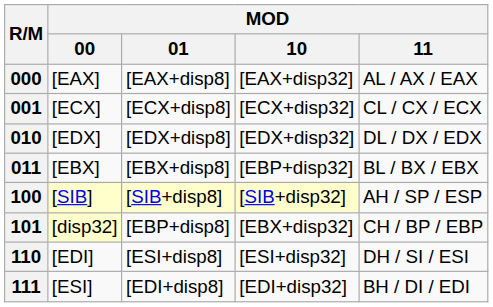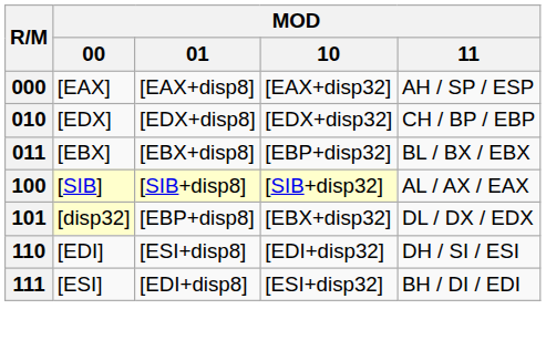 <table class="wikitable"|>
 <tr>
 <th rowspan=2>R/M</th>
 <th colspan=4>MOD</th>
 </tr>
 <tr>
 <th>00</th>
 <th>01</th>
 <th>10</th>
 <th>11</th>
 </tr>
 <tr>
 <th>000</th>
 <td>[EAX]</td>
 <td>[EAX+disp8]</td>
 <td>[EAX+disp32]</td>
-<td>AL / AX / EAX</td>
-</tr>
-<tr>
-<th>001</th>
-<td>[ECX]</td>
-<td>[ECX+disp8]</td>
-<td>[ECX+disp32]</td>
-<td>CL / CX / ECX</td>
+<td>AH / SP / ESP</td>
 </tr>
 <tr>
 <th>010</th>
 <td>[EDX]</td>
 <td>[EDX+disp8]</td>
 <td>[EDX+disp32]</td>
-<td>DL / DX / EDX</td>
+<td>CH / BP / EBP</td>
 </tr>
 <tr>
 <th>011</th>
 <td>[EBX]</td>
 <td>[EBX+disp8]</td>
 <td>[EBP+disp32]</td>
 <td>BL / BX / EBX</td>
 </tr>
 <tr>
 <th>100</th>
 <td bgcolor=#ffffcc>[<a href='#'>SIB</a>]<br></td>
 <td bgcolor=#ffffcc>[<a href='#'>SIB</a>+disp8]</td>
 <td bgcolor=#ffffcc>[<a href='#'>SIB</a>+disp32]</td>
-<td>AH / SP / ESP</td>
+<td>AL / AX / EAX</td>
 </tr>
 <tr>
 <th>101</th>
 <td bgcolor=#ffffcc>[disp32]</td>
 <td>[EBP+disp8]</td>
 <td>[EBX+disp32]</td>
-<td>CH / BP / EBP</td>
+<td>DL / DX / EDX</td>
 </tr>
 <tr>
 <th>110</th>
 <td>[EDI]</td>
 <td>[ESI+disp8]</td>
-<td>[ESI+disp32]</td>
+<td>[EDI+disp32]</td>
 <td>DH / SI / ESI</td>
 </tr>
 <tr>
 <th>111</th>
 <td>[ESI]</td>
 <td>[EDI+disp8]</td>
-<td>[EDI+disp32]</td>
+<td>[ESI+disp32]</td>
 <td>BH / DI / EDI</td>
 </tr>
 </table>
